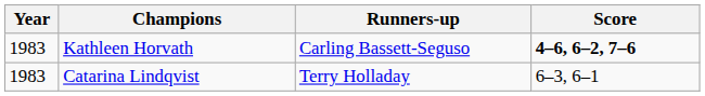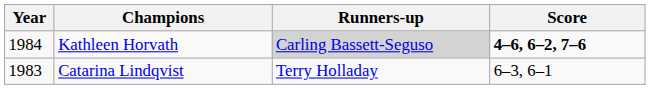 <table class="wikitable">
 <tr>
 <th style="width:40px">Year</th>
 <th style="width:200px">Champions</th>
 <th style="width:200px">Runners-up</th>
 <th style="width:140px" class="unsortable">Score</th>
 </tr>
 <tr>
-<td>1983</td>
+<td>1984</td>
 <td> <a href='#'>Kathleen Horvath</a></td>
-<td> <a href='#'>Carling Bassett-Seguso</a></td>
+<td style="background: lightgrey;"> <a href='#'>Carling Bassett-Seguso</a></td>
 <td><strong>4–6, 6–2, 7–6</strong></td>
 </tr>
 <tr>
 <td>1983</td>
 <td> <a href='#'>Catarina Lindqvist</a></td>
 <td> <a href='#'>Terry Holladay</a></td>
 <td>6–3, 6–1</td>
 </tr>
 </table>
